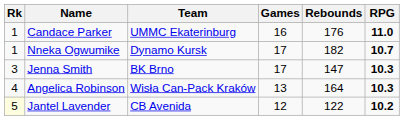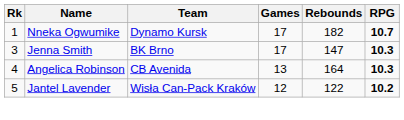 <table class="wikitable" style="text-align: center;">
 <tr>
 <th>Rk</th>
 <th>Name</th>
 <th>Team</th>
 <th>Games</th>
 <th>Rebounds</th>
 <th width=40>RPG</th>
-</tr>
-<tr>
-<td>1</td>
-<td align="left"> <a href='#'>Candace Parker</a></td>
-<td align="left"> <a href='#'>UMMC Ekaterinburg</a></td>
-<td>16</td>
-<td>176</td>
-<td><strong>11.0</strong></td>
 </tr>
 <tr>
 <td>1</td>
 <td align="left"> <a href='#'>Nneka Ogwumike</a></td>
 <td align="left"> <a href='#'>Dynamo Kursk</a></td>
 <td>17</td>
 <td>182</td>
 <td><strong>10.7</strong></td>
 </tr>
 <tr>
 <td>3</td>
 <td align="left"> <a href='#'>Jenna Smith</a></td>
 <td align="left"> <a href='#'>BK Brno</a></td>
 <td>17</td>
 <td>147</td>
 <td><strong>10.3</strong></td>
 </tr>
 <tr>
 <td>4</td>
 <td align="left"> <a href='#'>Angelica Robinson</a></td>
-<td align="left"> <a href='#'>Wisła Can-Pack Kraków</a></td>
+<td align="left"> <a href='#'>CB Avenida</a></td>
 <td>13</td>
 <td>164</td>
 <td><strong>10.3</strong></td>
 </tr>
 <tr>
-<td style="background: lightyellow;">5</td>
+<td>5</td>
 <td align="left"> <a href='#'>Jantel Lavender</a></td>
-<td align="left"> <a href='#'>CB Avenida</a></td>
+<td align="left"> <a href='#'>Wisła Can-Pack Kraków</a></td>
 <td>12</td>
 <td>122</td>
 <td><strong>10.2</strong></td>
 </tr>
 </table>
